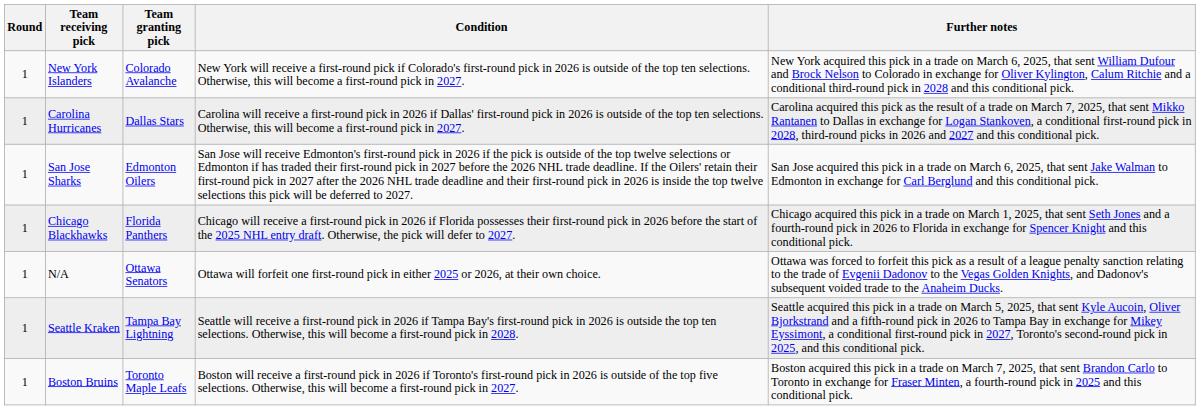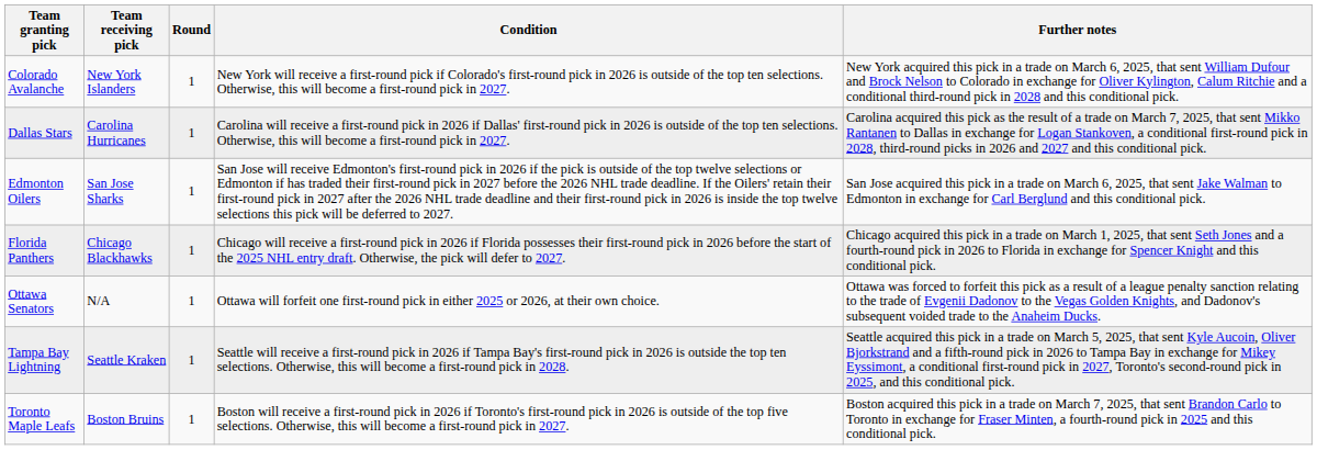 <table class="wikitable sortable">
 <tr>
+<th>Team granting pick</th>
+<th>Team receiving pick</th>
 <th>Round</th>
-<th>Team receiving pick</th>
-<th>Team granting pick</th>
 <th>Condition</th>
 <th>Further notes</th>
 </tr>
 <tr>
+<td><a href='#'>Colorado Avalanche</a></td>
+<td><a href='#'>New York Islanders</a></td>
 <td align="center">1</td>
-<td><a href='#'>New York Islanders</a></td>
-<td><a href='#'>Colorado Avalanche</a></td>
 <td>New York will receive a first-round pick if Colorado's first-round pick in 2026 is outside of the top ten selections. Otherwise, this will become a first-round pick in <a href='#'>2027</a>.</td>
 <td>New York acquired this pick in a trade on March 6, 2025, that sent <a href='#'>William Dufour</a> and <a href='#'>Brock Nelson</a> to Colorado in exchange for <a href='#'>Oliver Kylington</a>, <a href='#'>Calum Ritchie</a> and a conditional third-round pick in <a href='#'>2028</a> and this conditional pick.</td>
 </tr>
 <tr bgcolor="eeeeee">
+<td><a href='#'>Dallas Stars</a></td>
+<td><a href='#'>Carolina Hurricanes</a></td>
 <td align="center">1</td>
-<td><a href='#'>Carolina Hurricanes</a></td>
-<td><a href='#'>Dallas Stars</a></td>
 <td>Carolina will receive a first-round pick in 2026 if Dallas' first-round pick in 2026 is outside of the top ten selections. Otherwise, this will become a first-round pick in <a href='#'>2027</a>.</td>
 <td>Carolina acquired this pick as the result of a trade on March 7, 2025, that sent <a href='#'>Mikko Rantanen</a> to Dallas in exchange for <a href='#'>Logan Stankoven</a>, a conditional first-round pick in <a href='#'>2028</a>, third-round picks in 2026 and <a href='#'>2027</a> and this conditional pick.</td>
 </tr>
 <tr>
+<td><a href='#'>Edmonton Oilers</a></td>
+<td><a href='#'>San Jose Sharks</a></td>
 <td align="center">1</td>
-<td><a href='#'>San Jose Sharks</a></td>
-<td><a href='#'>Edmonton Oilers</a></td>
 <td>San Jose will receive Edmonton's first-round pick in 2026 if the pick is outside of the top twelve selections or Edmonton if has traded their first-round pick in 2027 before the 2026 NHL trade deadline. If the Oilers' retain their first-round pick in 2027 after the 2026 NHL trade deadline and their first-round pick in 2026 is inside the top twelve selections this pick will be deferred to 2027.</td>
 <td>San Jose acquired this pick in a trade on March 6, 2025, that sent <a href='#'>Jake Walman</a> to Edmonton in exchange for <a href='#'>Carl Berglund</a> and this conditional pick.</td>
 </tr>
 <tr bgcolor="eeeeee">
+<td><a href='#'>Florida Panthers</a></td>
+<td><a href='#'>Chicago Blackhawks</a></td>
 <td align="center">1</td>
-<td><a href='#'>Chicago Blackhawks</a></td>
-<td><a href='#'>Florida Panthers</a></td>
 <td>Chicago will receive a first-round pick in 2026 if Florida possesses their first-round pick in 2026 before the start of the <a href='#'>2025 NHL entry draft</a>. Otherwise, the pick will defer to <a href='#'>2027</a>.</td>
 <td>Chicago acquired this pick in a trade on March 1, 2025, that sent <a href='#'>Seth Jones</a> and a fourth-round pick in 2026 to Florida in exchange for <a href='#'>Spencer Knight</a> and this conditional pick.</td>
 </tr>
 <tr>
+<td><a href='#'>Ottawa Senators</a></td>
+<td>N/A</td>
 <td align="center">1</td>
-<td>N/A</td>
-<td><a href='#'>Ottawa Senators</a></td>
 <td>Ottawa will forfeit one first-round pick in either <a href='#'>2025</a> or 2026, at their own choice.</td>
 <td>Ottawa was forced to forfeit this pick as a result of a league penalty sanction relating to the trade of <a href='#'>Evgenii Dadonov</a> to the <a href='#'>Vegas Golden Knights</a>, and Dadonov's subsequent voided trade to the <a href='#'>Anaheim Ducks</a>.</td>
 </tr>
 <tr bgcolor="eeeeee">
+<td><a href='#'>Tampa Bay Lightning</a></td>
+<td><a href='#'>Seattle Kraken</a></td>
 <td align="center">1</td>
-<td><a href='#'>Seattle Kraken</a></td>
-<td><a href='#'>Tampa Bay Lightning</a></td>
 <td>Seattle will receive a first-round pick in 2026 if Tampa Bay's first-round pick in 2026 is outside the top ten selections. Otherwise, this will become a first-round pick in <a href='#'>2028</a>.</td>
 <td>Seattle acquired this pick in a trade on March 5, 2025, that sent <a href='#'>Kyle Aucoin</a>, <a href='#'>Oliver Bjorkstrand</a> and a fifth-round pick in 2026 to Tampa Bay in exchange for <a href='#'>Mikey Eyssimont</a>, a conditional first-round pick in <a href='#'>2027</a>, Toronto's second-round pick in <a href='#'>2025</a>, and this conditional pick.</td>
 </tr>
 <tr>
+<td><a href='#'>Toronto Maple Leafs</a></td>
+<td><a href='#'>Boston Bruins</a></td>
 <td align="center">1</td>
-<td><a href='#'>Boston Bruins</a></td>
-<td><a href='#'>Toronto Maple Leafs</a></td>
 <td>Boston will receive a first-round pick in 2026 if Toronto's first-round pick in 2026 is outside of the top five selections. Otherwise, this will become a first-round pick in <a href='#'>2027</a>.</td>
 <td>Boston acquired this pick in a trade on March 7, 2025, that sent <a href='#'>Brandon Carlo</a> to Toronto in exchange for <a href='#'>Fraser Minten</a>, a fourth-round pick in <a href='#'>2025</a> and this conditional pick.</td>
 </tr>
 </table>
